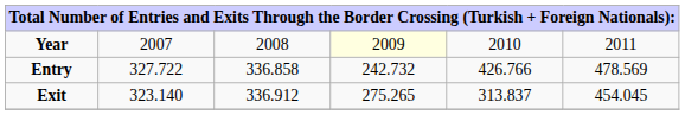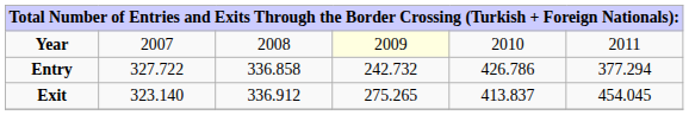 <table class="wikitable" style="font-size:100%;width:1200;text-align:center;">
 <tr>
 <th colspan="25;" style="background-color:#ccccff;">Total Number of Entries and Exits Through the Border Crossing (Turkish + Foreign Nationals):</th>
 </tr>
 <tr>
 <td><strong>Year</strong></td>
 <td>2007</td>
 <td>2008</td>
 <td style="background: lightyellow;">2009</td>
 <td>2010</td>
 <td>2011</td>
 </tr>
 <tr>
 <td><strong>Entry</strong></td>
 <td>327.722</td>
 <td>336.858</td>
 <td>242.732</td>
-<td>426.766</td>
-<td>478.569</td>
+<td>426.786</td>
+<td>377.294</td>
 </tr>
 <tr>
 <td><strong>Exit </strong></td>
 <td>323.140</td>
 <td>336.912</td>
 <td>275.265</td>
-<td>313.837</td>
+<td>413.837</td>
 <td>454.045</td>
 </tr>
 <tr>
 </tr>
 </table>
